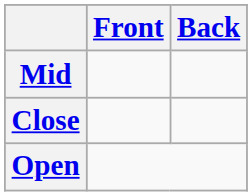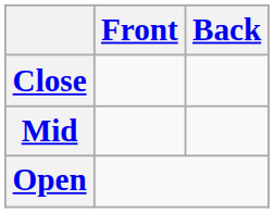 <table class="wikitable" style="text-align: center;">
 <tr>
 <th></th>
 <th><a href='#'>Front</a></th>
 <th><a href='#'>Back</a></th>
 </tr>
 <tr>
+<th><a href='#'>Close</a></th>
+<td> </td>
+<td> </td>
+</tr>
+<tr>
 <th><a href='#'>Mid</a></th>
 <td></td>
 <td></td>
-</tr>
-<tr>
-<th><a href='#'>Close</a></th>
-<td> </td>
-<td> </td>
 </tr>
 <tr>
 <th><a href='#'>Open</a></th>
 <td colspan="2"> </td>
 </tr>
 </table>
